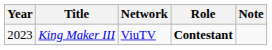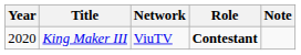 <table class="wikitable plainrowheaders">
 <tr>
 <th scope="col">Year</th>
 <th scope="col">Title</th>
 <th scope="col">Network</th>
 <th scope="col">Role</th>
 <th scope="col">Note</th>
 </tr>
 <tr>
-<td>2023</td>
+<td>2020</td>
 <td><em><a href='#'>King Maker III</a></em></td>
 <td rowspan="3"><a href='#'>ViuTV</a></td>
 <td><strong>Contestant</strong></td>
 <td></td>
 </tr>
 </table>
